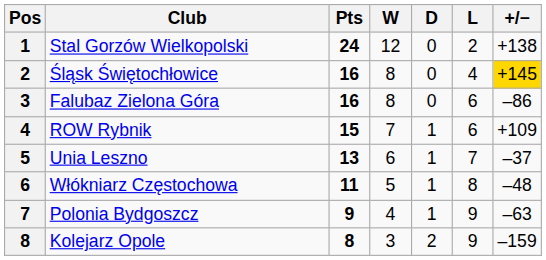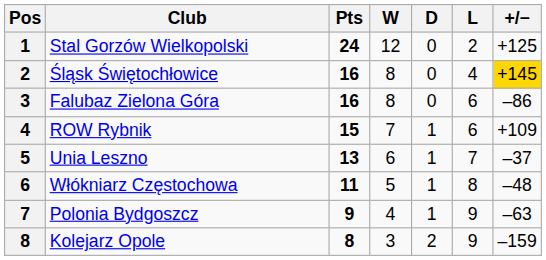 <table class="wikitable">
 <tr>
 <th width=30>Pos</th>
 <th width=250>Club</th>
 <th width=30>Pts</th>
 <th width=30>W</th>
 <th width=30>D</th>
 <th width=30>L</th>
 <th width=30>+/−</th>
 </tr>
 <tr align=center>
 <th>1</th>
 <td align=left><a href='#'>Stal Gorzów Wielkopolski</a></td>
 <td><strong>24</strong></td>
 <td>12</td>
 <td>0</td>
 <td>2</td>
-<td>+138</td>
+<td>+125</td>
 </tr>
 <tr align=center>
 <th>2</th>
 <td align=left><a href='#'>Śląsk Świętochłowice</a></td>
 <td><strong>16</strong></td>
 <td>8</td>
 <td>0</td>
 <td>4</td>
 <td style="background: gold;">+145</td>
 </tr>
 <tr align=center>
 <th>3</th>
 <td align=left><a href='#'>Falubaz Zielona Góra</a></td>
 <td><strong>16</strong></td>
 <td>8</td>
 <td>0</td>
 <td>6</td>
 <td>–86</td>
 </tr>
 <tr align=center>
 <th>4</th>
 <td align=left><a href='#'>ROW Rybnik</a></td>
 <td><strong>15</strong></td>
 <td>7</td>
 <td>1</td>
 <td>6</td>
 <td>+109</td>
 </tr>
 <tr align=center>
 <th>5</th>
 <td align=left><a href='#'>Unia Leszno</a></td>
 <td><strong>13</strong></td>
 <td>6</td>
 <td>1</td>
 <td>7</td>
 <td>–37</td>
 </tr>
 <tr align=center>
 <th>6</th>
 <td align=left><a href='#'>Włókniarz Częstochowa</a></td>
 <td><strong>11</strong></td>
 <td>5</td>
 <td>1</td>
 <td>8</td>
 <td>–48</td>
 </tr>
 <tr align=center>
 <th>7</th>
 <td align=left><a href='#'>Polonia Bydgoszcz</a></td>
 <td><strong>9</strong></td>
 <td>4</td>
 <td>1</td>
 <td>9</td>
 <td>–63</td>
 </tr>
 <tr align=center>
 <th>8</th>
 <td align=left><a href='#'>Kolejarz Opole</a></td>
 <td><strong>8</strong></td>
 <td>3</td>
 <td>2</td>
 <td>9</td>
 <td>–159</td>
 </tr>
 </table>
